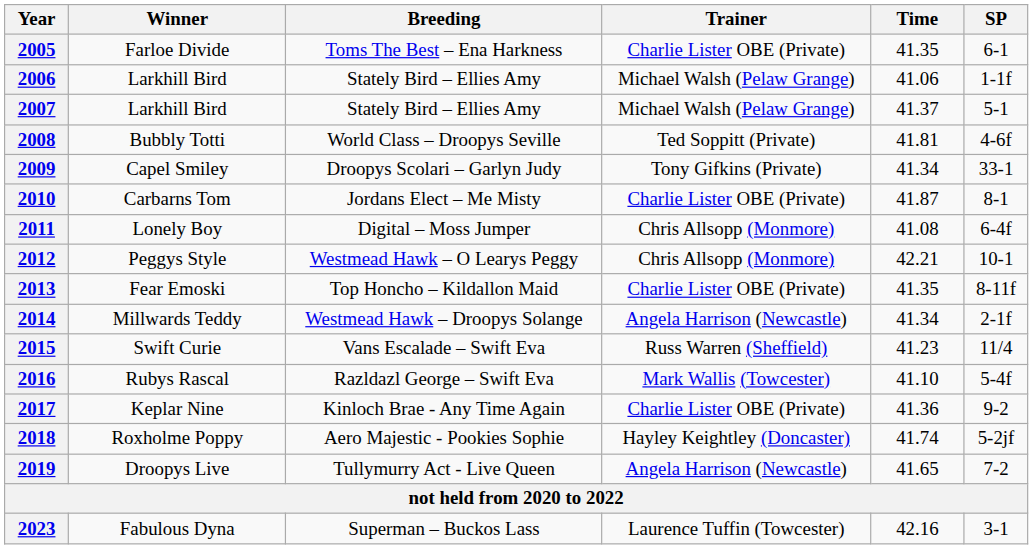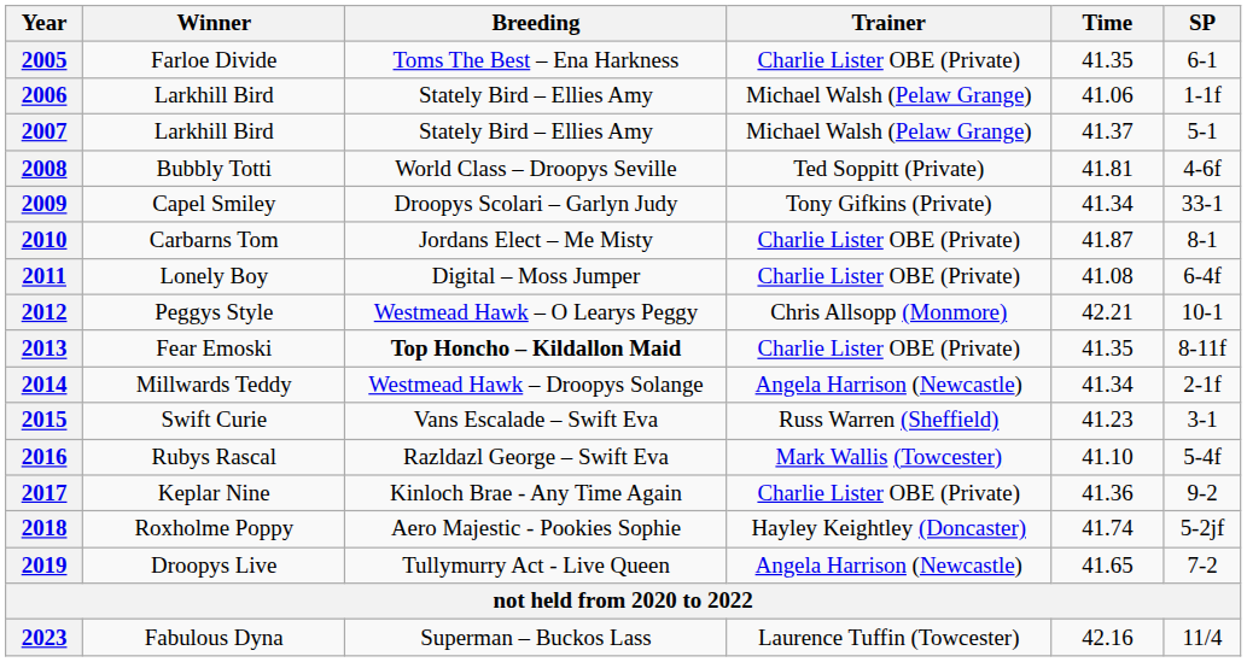 <table class="wikitable" style="text-align:center">
 <tr>
 <th width=50>Year</th>
 <th width=200>Winner</th>
 <th width=300>Breeding</th>
 <th width=250>Trainer</th>
 <th width=80>Time</th>
 <th width=50>SP</th>
 </tr>
 <tr>
 <th><a href='#'>2005</a></th>
 <td>Farloe Divide</td>
 <td><a href='#'>Toms The Best</a> – Ena Harkness</td>
 <td><a href='#'>Charlie Lister</a> OBE (Private)</td>
 <td>41.35</td>
 <td>6-1</td>
 </tr>
 <tr>
 <th><a href='#'>2006</a></th>
 <td>Larkhill Bird</td>
 <td>Stately Bird – Ellies Amy</td>
 <td>Michael Walsh (<a href='#'>Pelaw Grange</a>)</td>
 <td>41.06</td>
 <td>1-1f</td>
 </tr>
 <tr>
 <th><a href='#'>2007</a></th>
 <td>Larkhill Bird</td>
 <td>Stately Bird – Ellies Amy</td>
 <td>Michael Walsh (<a href='#'>Pelaw Grange</a>)</td>
 <td>41.37</td>
 <td>5-1</td>
 </tr>
 <tr>
 <th><a href='#'>2008</a></th>
 <td>Bubbly Totti</td>
 <td>World Class – Droopys Seville</td>
 <td>Ted Soppitt (Private)</td>
 <td>41.81</td>
 <td>4-6f</td>
 </tr>
 <tr>
 <th><a href='#'>2009</a></th>
 <td>Capel Smiley</td>
 <td>Droopys Scolari – Garlyn Judy</td>
 <td>Tony Gifkins (Private)</td>
 <td>41.34</td>
 <td>33-1</td>
 </tr>
 <tr>
 <th><a href='#'>2010</a></th>
 <td>Carbarns Tom</td>
 <td>Jordans Elect – Me Misty</td>
 <td><a href='#'>Charlie Lister</a> OBE (Private)</td>
 <td>41.87</td>
 <td>8-1</td>
 </tr>
 <tr>
 <th><a href='#'>2011</a></th>
 <td>Lonely Boy</td>
 <td>Digital – Moss Jumper</td>
-<td>Chris Allsopp <a href='#'>(Monmore)</a></td>
+<td><a href='#'>Charlie Lister</a> OBE (Private)</td>
 <td>41.08</td>
 <td>6-4f</td>
 </tr>
 <tr>
 <th><a href='#'>2012</a></th>
 <td>Peggys Style</td>
 <td><a href='#'>Westmead Hawk</a> – O Learys Peggy</td>
 <td>Chris Allsopp <a href='#'>(Monmore)</a></td>
 <td>42.21</td>
 <td>10-1</td>
 </tr>
 <tr>
 <th><a href='#'>2013</a></th>
 <td>Fear Emoski</td>
-<td>Top Honcho – Kildallon Maid</td>
+<td><strong>Top Honcho – Kildallon Maid</strong></td>
 <td><a href='#'>Charlie Lister</a> OBE (Private)</td>
 <td>41.35</td>
 <td>8-11f</td>
 </tr>
 <tr>
 <th><a href='#'>2014</a></th>
 <td>Millwards Teddy </td>
 <td><a href='#'>Westmead Hawk</a> – Droopys Solange</td>
 <td><a href='#'>Angela Harrison</a> (<a href='#'>Newcastle</a>)</td>
 <td>41.34</td>
 <td>2-1f</td>
 </tr>
 <tr>
 <th><a href='#'>2015</a></th>
 <td>Swift Curie </td>
 <td>Vans Escalade – Swift Eva</td>
 <td>Russ Warren <a href='#'>(Sheffield)</a></td>
 <td>41.23</td>
-<td>11/4</td>
+<td>3-1</td>
 </tr>
 <tr>
 <th><a href='#'>2016</a></th>
 <td>Rubys Rascal </td>
 <td>Razldazl George – Swift Eva</td>
 <td><a href='#'>Mark Wallis</a> <a href='#'>(Towcester)</a></td>
 <td>41.10</td>
 <td>5-4f</td>
 </tr>
 <tr>
 <th><a href='#'>2017</a></th>
 <td>Keplar Nine </td>
 <td>Kinloch Brae - Any Time Again</td>
 <td><a href='#'>Charlie Lister</a> OBE (Private)</td>
 <td>41.36</td>
 <td>9-2</td>
 </tr>
 <tr>
 <th><a href='#'>2018</a></th>
 <td>Roxholme Poppy </td>
 <td>Aero Majestic - Pookies Sophie</td>
 <td>Hayley Keightley <a href='#'>(Doncaster)</a></td>
 <td>41.74</td>
 <td>5-2jf</td>
 </tr>
 <tr>
 <th><a href='#'>2019</a></th>
 <td>Droopys Live</td>
 <td>Tullymurry Act - Live Queen</td>
 <td><a href='#'>Angela Harrison</a> (<a href='#'>Newcastle</a>)</td>
 <td>41.65</td>
 <td>7-2</td>
 </tr>
 <tr>
 <th colspan=6>not held from 2020 to 2022</th>
 </tr>
 <tr>
 <th><a href='#'>2023</a></th>
 <td>Fabulous Dyna</td>
 <td>Superman – Buckos Lass</td>
 <td>Laurence Tuffin (Towcester)</td>
 <td>42.16</td>
-<td>3-1</td>
+<td>11/4</td>
 </tr>
 </table>
